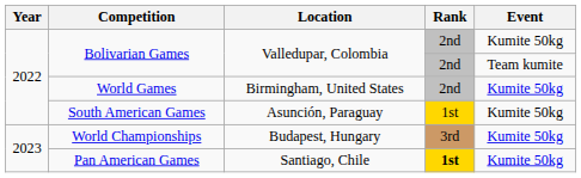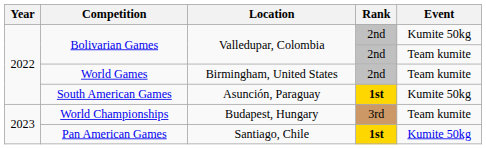 <table class="wikitable sortable" width=45% style="font-size:90%; text-align:center;">
 <tr>
 <th>Year</th>
 <th>Competition</th>
 <th>Location</th>
 <th>Rank</th>
 <th>Event</th>
 </tr>
 <tr>
 <td rowspan=4>2022</td>
 <td rowspan=2><a href='#'>Bolivarian Games</a></td>
 <td rowspan=2>Valledupar, Colombia</td>
 <td bgcolor="silver">2nd</td>
 <td>Kumite 50kg</td>
 </tr>
 <tr>
 <td bgcolor="silver">2nd</td>
 <td>Team kumite</td>
 </tr>
 <tr>
 <td><a href='#'>World Games</a></td>
 <td>Birmingham, United States</td>
 <td bgcolor="silver">2nd</td>
-<td><a href='#'>Kumite 50kg</a></td>
+<td>Team kumite</td>
 </tr>
 <tr>
 <td><a href='#'>South American Games</a></td>
 <td>Asunción, Paraguay</td>
-<td bgcolor="gold">1st</td>
+<td bgcolor="gold"><strong>1st</strong></td>
 <td>Kumite 50kg</td>
 </tr>
 <tr>
 <td rowspan=2>2023</td>
 <td><a href='#'>World Championships</a></td>
 <td>Budapest, Hungary</td>
 <td bgcolor="cc9966">3rd</td>
-<td><a href='#'>Kumite 50kg</a></td>
+<td>Team kumite</td>
 </tr>
 <tr>
 <td><a href='#'>Pan American Games</a></td>
 <td>Santiago, Chile</td>
 <td bgcolor="gold"><strong>1st</strong></td>
 <td><a href='#'>Kumite 50kg</a></td>
 </tr>
 </table>
